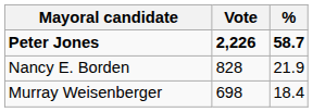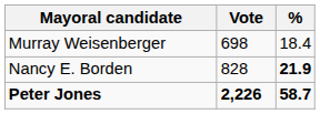 <table class="wikitable">
 <tr>
 <th width="200px">Mayoral candidate</th>
 <th width="50px">Vote</th>
 <th width="30px">%</th>
 </tr>
 <tr>
+<td>Murray Weisenberger</td>
+<td>698</td>
+<td>18.4</td>
+</tr>
+<tr>
+<td>Nancy E. Borden</td>
+<td>828</td>
+<td><strong>21.9</strong></td>
+</tr>
+<tr>
 <td><strong>Peter Jones</strong> </td>
 <td><strong>2,226</strong></td>
 <td><strong>58.7</strong></td>
 </tr>
-<tr>
-<td>Nancy E. Borden</td>
-<td>828</td>
-<td>21.9</td>
-</tr>
-<tr>
-<td>Murray Weisenberger</td>
-<td>698</td>
-<td>18.4</td>
-</tr>
 </table>
